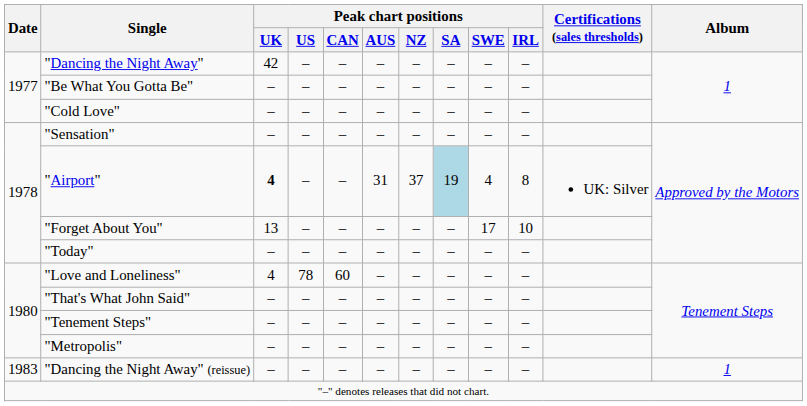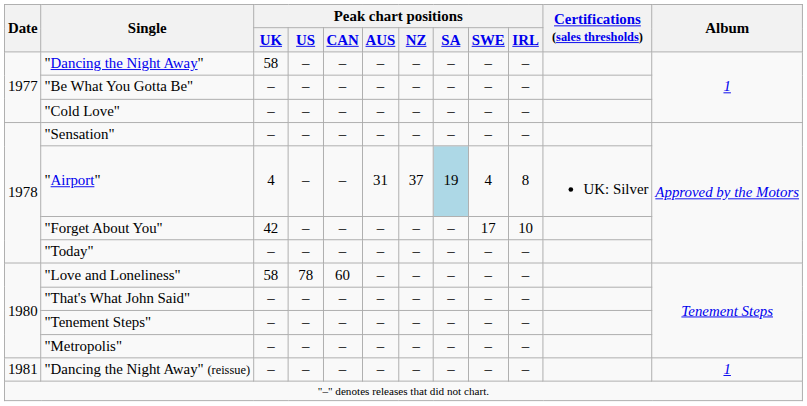 <table class="wikitable" style="text-align:center;">
 <tr>
 <th scope="col" rowspan="2">Date</th>
 <th scope="col" rowspan="2">Single</th>
 <th scope="col" colspan="8">Peak chart positions</th>
 <th scope="col" rowspan="2"><a href='#'>Certifications</a><br><small>(<a href='#'>sales thresholds</a>)</small></th>
 <th scope="col" rowspan="2">Album</th>
 </tr>
 <tr>
 <th width=30><a href='#'>UK</a><br></th>
 <th width=30><a href='#'>US</a><br></th>
 <th width=30><a href='#'>CAN</a><br></th>
 <th width=30><a href='#'>AUS</a><br></th>
 <th width=30><a href='#'>NZ</a><br></th>
 <th width=30><a href='#'>SA</a><br></th>
 <th width=30><a href='#'>SWE</a><br></th>
 <th width=30><a href='#'>IRL</a><br></th>
 </tr>
 <tr>
 <td align=left rowspan="3">1977</td>
 <td align=left>"<a href='#'>Dancing the Night Away</a>"</td>
-<td>42</td>
+<td>58</td>
 <td>–</td>
 <td>–</td>
 <td>–</td>
 <td>–</td>
 <td>–</td>
 <td>–</td>
 <td>–</td>
 <td –></td>
 <td rowspan="3"><em><a href='#'>1</a></em></td>
 </tr>
 <tr>
 <td align=left>"Be What You Gotta Be"</td>
 <td>–</td>
 <td>–</td>
 <td>–</td>
 <td>–</td>
 <td>–</td>
 <td>–</td>
 <td>–</td>
 <td –>–</td>
 <td></td>
 </tr>
 <tr>
 <td align=left>"Cold Love"</td>
 <td>–</td>
 <td>–</td>
 <td>–</td>
 <td>–</td>
 <td>–</td>
 <td>–</td>
 <td>–</td>
 <td>–</td>
 <td –></td>
 </tr>
 <tr>
 <td align=left rowspan="4">1978</td>
 <td align=left>"Sensation"</td>
 <td>–</td>
 <td>–</td>
 <td>–</td>
 <td>–</td>
 <td>–</td>
 <td>–</td>
 <td>–</td>
 <td>–</td>
 <td –></td>
 <td rowspan="4"><em><a href='#'>Approved by the Motors</a></em></td>
 </tr>
 <tr>
 <td align=left>"<a href='#'>Airport</a>"</td>
-<td><strong>4</strong></td>
+<td>4</td>
 <td>–</td>
 <td>–</td>
 <td>31</td>
 <td>37</td>
 <td style="background: lightblue;">19</td>
 <td>4</td>
 <td>8</td>
 <td><br><ul><li>UK: Silver</li></ul></td>
 </tr>
 <tr>
 <td align=left>"Forget About You"</td>
-<td>13</td>
+<td>42</td>
 <td>–</td>
 <td>–</td>
 <td>–</td>
 <td>–</td>
 <td>–</td>
 <td>17</td>
 <td>10</td>
 <td></td>
 </tr>
 <tr>
 <td align=left>"Today"</td>
 <td>–</td>
 <td>–</td>
 <td>–</td>
 <td>–</td>
 <td>–</td>
 <td>–</td>
 <td>–</td>
 <td>–</td>
 <td></td>
 </tr>
 <tr>
 <td align=left rowspan="4">1980</td>
 <td align=left>"Love and Loneliness"</td>
-<td>4</td>
+<td>58</td>
 <td>78</td>
 <td>60</td>
 <td>–</td>
 <td>–</td>
 <td>–</td>
 <td>–</td>
 <td>–</td>
 <td –></td>
 <td rowspan="4"><em><a href='#'>Tenement Steps</a></em></td>
 </tr>
 <tr>
 <td align=left>"That's What John Said"</td>
 <td>–</td>
 <td>–</td>
 <td>–</td>
 <td>–</td>
 <td>–</td>
 <td>–</td>
 <td>–</td>
 <td>–</td>
 <td></td>
 </tr>
 <tr>
 <td align=left>"Tenement Steps"</td>
 <td>–</td>
 <td>–</td>
 <td>–</td>
 <td>–</td>
 <td>–</td>
 <td>–</td>
 <td>–</td>
 <td>–</td>
 <td></td>
 </tr>
 <tr>
 <td align=left>"Metropolis"</td>
 <td>–</td>
 <td>–</td>
 <td>–</td>
 <td>–</td>
 <td>–</td>
 <td>–</td>
 <td>–</td>
 <td>–</td>
 <td></td>
 </tr>
 <tr>
-<td align=left>1983</td>
+<td align=left>1981</td>
 <td align=left>"Dancing the Night Away" <small>(reissue)</small></td>
 <td>–</td>
 <td>–</td>
 <td>–</td>
 <td>–</td>
 <td>–</td>
 <td>–</td>
 <td>–</td>
 <td>–</td>
 <td –></td>
 <td><em><a href='#'>1</a></em></td>
 </tr>
 <tr>
 <td colspan="17" style="text-align:center; font-size:9pt;">"–" denotes releases that did not chart.</td>
 </tr>
 </table>
